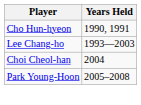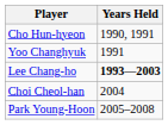 <table class="wikitable">
 <tr>
 <th>Player</th>
 <th>Years Held</th>
 </tr>
 <tr>
 <td><a href='#'>Cho Hun-hyeon</a></td>
 <td>1990, 1991</td>
 </tr>
 <tr>
+<td><a href='#'>Yoo Changhyuk</a></td>
+<td>1991</td>
+</tr>
+<tr>
 <td><a href='#'>Lee Chang-ho</a></td>
-<td>1993—2003</td>
+<td><strong>1993—2003</strong></td>
 </tr>
 <tr>
 <td><a href='#'>Choi Cheol-han</a></td>
 <td>2004</td>
 </tr>
 <tr>
 <td><a href='#'>Park Young-Hoon</a></td>
 <td>2005–2008</td>
 </tr>
 </table>
